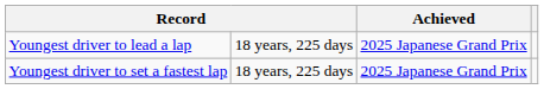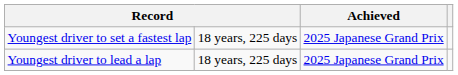 <table class="wikitable" style="font-size:90%;">
 <tr>
 <th colspan="2">Record</th>
 <th>Achieved</th>
 <th></th>
 </tr>
 <tr>
+<td><a href='#'>Youngest driver to set a fastest lap</a></td>
+<td>18 years, 225 days</td>
+<td><a href='#'>2025 Japanese Grand Prix</a></td>
+<td></td>
+</tr>
+<tr>
 <td><a href='#'>Youngest driver to lead a lap</a></td>
 <td>18 years, 225 days</td>
 <td><a href='#'>2025 Japanese Grand Prix</a></td>
 <td></td>
 </tr>
-<tr>
-<td><a href='#'>Youngest driver to set a fastest lap</a></td>
-<td>18 years, 225 days</td>
-<td><a href='#'>2025 Japanese Grand Prix</a></td>
-<td></td>
-</tr>
 </table>
